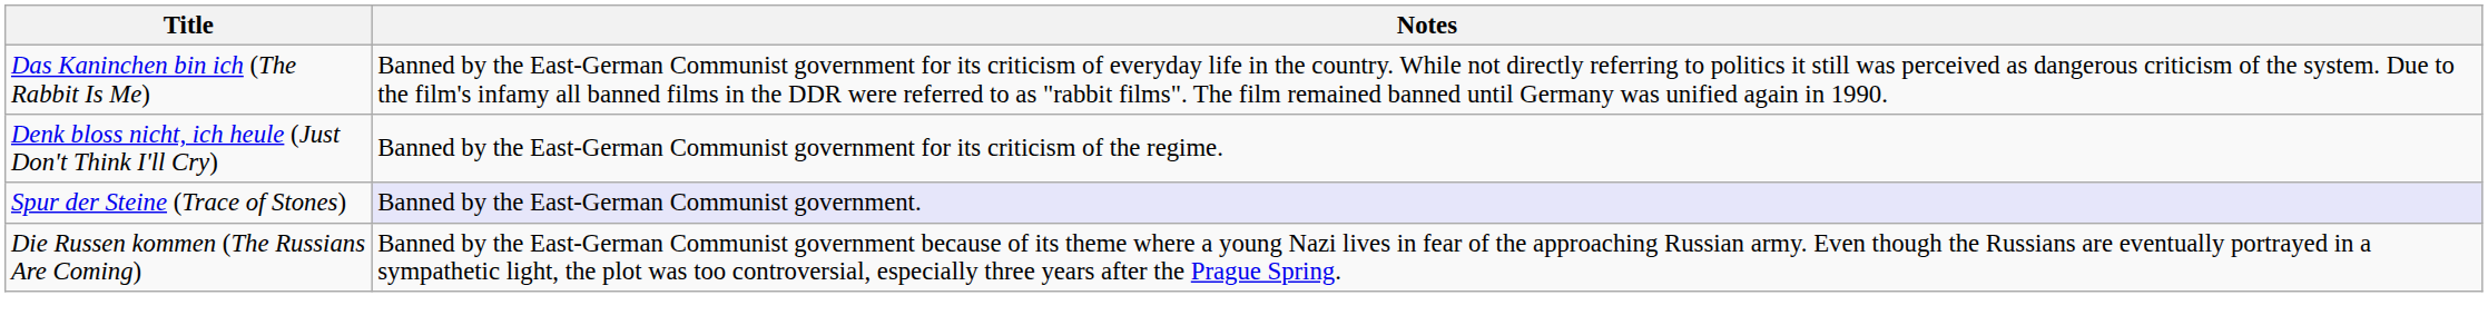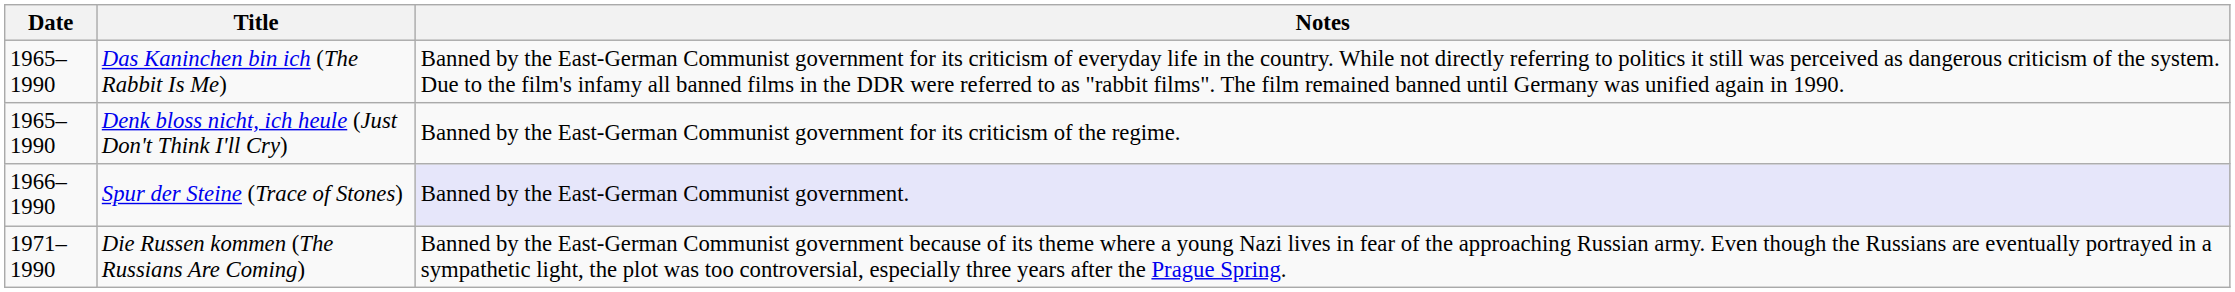 <table class="wikitable sortable">
 <tr>
+<th>Date</th>
 <th>Title</th>
 <th>Notes</th>
 </tr>
 <tr>
+<td>1965–1990</td>
 <td><em><a href='#'>Das Kaninchen bin ich</a></em> (<em>The Rabbit Is Me</em>)</td>
 <td>Banned by the East-German Communist government for its criticism of everyday life in the country. While not directly referring to politics it still was perceived as dangerous criticism of the system. Due to the film's infamy all banned films in the DDR were referred to as "rabbit films". The film remained banned until Germany was unified again in 1990.</td>
 </tr>
 <tr>
+<td>1965–1990</td>
 <td><em><a href='#'>Denk bloss nicht, ich heule</a></em> (<em>Just Don't Think I'll Cry</em>)</td>
 <td>Banned by the East-German Communist government for its criticism of the regime.</td>
 </tr>
 <tr>
+<td>1966–1990</td>
 <td><em><a href='#'>Spur der Steine</a></em> (<em>Trace of Stones</em>)</td>
 <td style="background: lavender;">Banned by the East-German Communist government.</td>
 </tr>
 <tr>
+<td>1971–1990</td>
 <td><em>Die Russen kommen</em> (<em>The Russians Are Coming</em>)</td>
 <td>Banned by the East-German Communist government because of its theme where a young Nazi lives in fear of the approaching Russian army. Even though the Russians are eventually portrayed in a sympathetic light, the plot was too controversial, especially three years after the <a href='#'>Prague Spring</a>.</td>
 </tr>
 </table>
